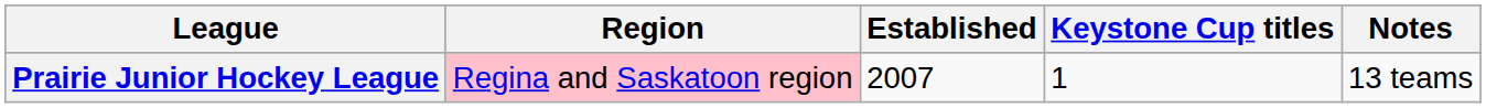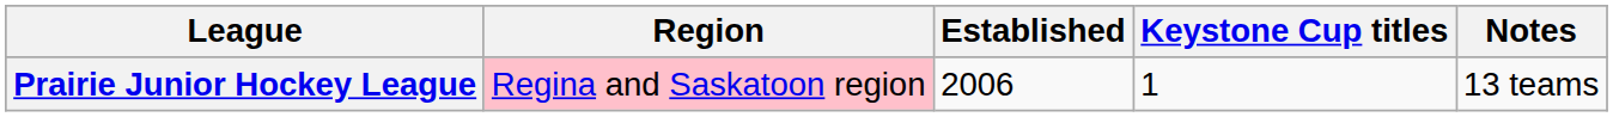 <table class="wikitable plainrowheaders">
 <tr>
 <th scope="col">League</th>
 <th scope="col">Region</th>
 <th scope="col">Established</th>
 <th scope="col"><a href='#'>Keystone Cup</a> titles</th>
 <th scope="col">Notes</th>
 </tr>
 <tr>
 <th scope="col"><a href='#'>Prairie Junior Hockey League</a></th>
 <td style="background: pink;"><a href='#'>Regina</a> and <a href='#'>Saskatoon</a> region</td>
-<td>2007</td>
+<td>2006</td>
 <td>1</td>
 <td>13 teams</td>
 </tr>
 </table>
